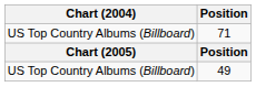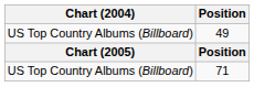 <table class="wikitable">
 <tr>
 <th>Chart (2004)</th>
 <th>Position</th>
 </tr>
 <tr>
 <td>US Top Country Albums (<em>Billboard</em>)</td>
-<td style="text-align:center;">71</td>
+<td style="text-align:center;">49</td>
 </tr>
 <tr>
 <th>Chart (2005)</th>
 <th>Position</th>
 </tr>
 <tr>
 <td>US Top Country Albums (<em>Billboard</em>)</td>
-<td style="text-align:center;">49</td>
+<td style="text-align:center;">71</td>
 </tr>
 </table>
